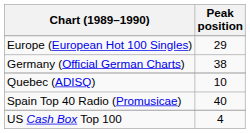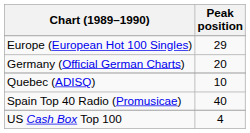 <table class="wikitable sortable">
 <tr>
 <th>Chart (1989–1990)</th>
 <th>Peak<br>position</th>
 </tr>
 <tr>
 </tr>
 <tr>
 </tr>
 <tr>
 </tr>
 <tr>
 </tr>
 <tr>
 <td align="left">Europe (<a href='#'>European Hot 100 Singles</a>)</td>
 <td align="center">29</td>
 </tr>
 <tr>
 <td align="left">Germany (<a href='#'>Official German Charts</a>)</td>
-<td align="center">38</td>
+<td align="center">20</td>
 </tr>
 <tr>
 </tr>
 <tr>
 </tr>
 <tr>
 <td>Quebec (<a href='#'>ADISQ</a>)</td>
 <td align="center">10</td>
 </tr>
 <tr>
 <td>Spain Top 40 Radio (<a href='#'>Promusicae</a>)</td>
 <td align="center">40</td>
 </tr>
 <tr>
 </tr>
 <tr>
 </tr>
 <tr>
 </tr>
 <tr>
 <td>US <a href='#'><em>Cash Box</em></a> Top 100</td>
 <td align="center">4</td>
 </tr>
 </table>
